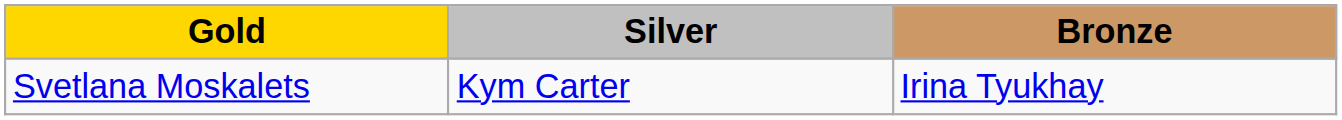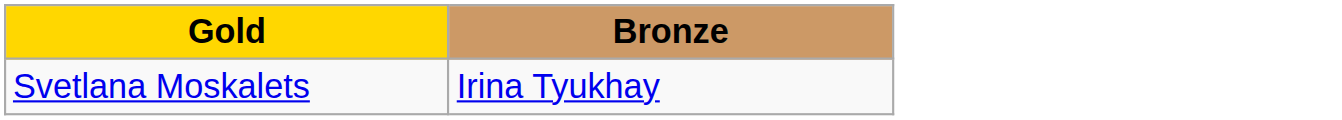 <table class="wikitable" style="text-align:left">
 <tr align="center">
 <td width=200 bgcolor=gold><strong>Gold</strong></td>
-<td width=200 bgcolor=silver><strong>Silver</strong></td>
 <td width=200 bgcolor=CC9966><strong>Bronze</strong></td>
 </tr>
 <tr>
 <td><a href='#'>Svetlana Moskalets</a><br><em></em></td>
-<td><a href='#'>Kym Carter</a><br><em></em></td>
 <td><a href='#'>Irina Tyukhay</a><br><em></em></td>
 </tr>
 </table>
